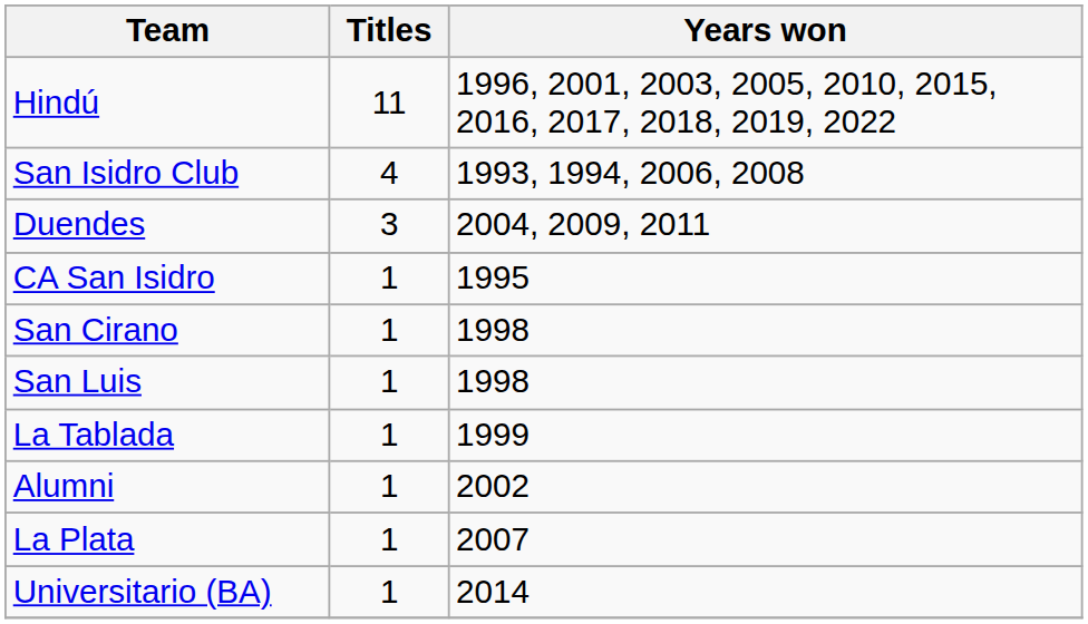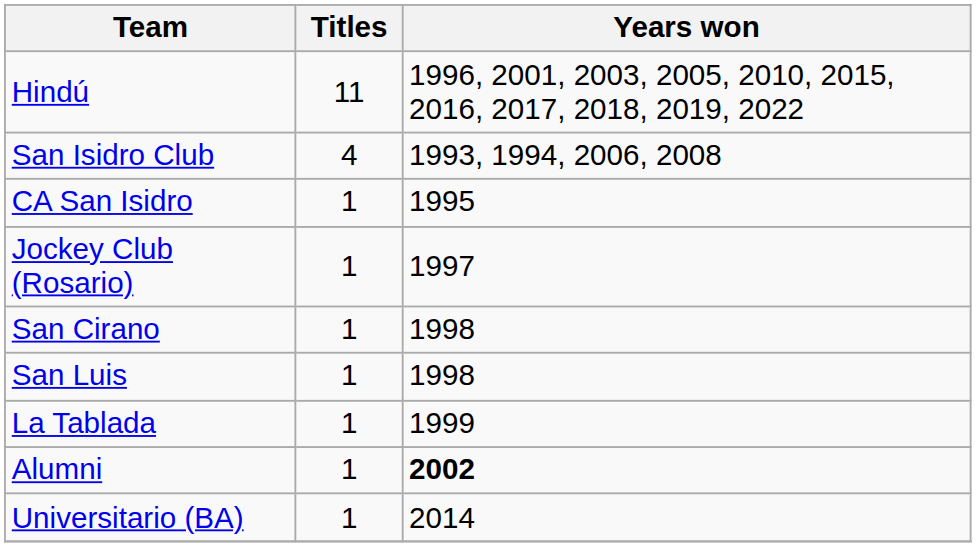 <table class="wikitable sortable">
 <tr>
 <th width=150px>Team</th>
 <th width=50px>Titles</th>
 <th width=300px>Years won</th>
 </tr>
 <tr>
 <td><a href='#'>Hindú</a></td>
 <td align="center">11</td>
 <td>1996, 2001, 2003, 2005, 2010, 2015, 2016, 2017, 2018, 2019, 2022</td>
 </tr>
 <tr>
 <td><a href='#'>San Isidro Club</a></td>
 <td align="center">4</td>
 <td>1993, 1994, 2006, 2008</td>
 </tr>
 <tr>
-<td><a href='#'>Duendes</a></td>
-<td align="center">3</td>
-<td>2004, 2009, 2011</td>
-</tr>
-<tr>
 <td><a href='#'>CA San Isidro</a></td>
 <td align="center">1</td>
 <td>1995</td>
+</tr>
+<tr>
+<td><a href='#'>Jockey Club (Rosario)</a></td>
+<td align="center">1</td>
+<td>1997</td>
 </tr>
 <tr>
 <td><a href='#'>San Cirano</a></td>
 <td align="center">1</td>
 <td>1998</td>
 </tr>
 <tr>
 <td><a href='#'>San Luis</a></td>
 <td align="center">1</td>
 <td>1998</td>
 </tr>
 <tr>
 <td><a href='#'>La Tablada</a></td>
 <td align="center">1</td>
 <td>1999</td>
 </tr>
 <tr>
 <td><a href='#'>Alumni</a></td>
 <td align="center">1</td>
-<td>2002</td>
-</tr>
-<tr>
-<td><a href='#'>La Plata</a></td>
-<td align="center">1</td>
-<td>2007</td>
+<td><strong>2002</strong></td>
 </tr>
 <tr>
 <td><a href='#'>Universitario (BA)</a></td>
 <td align=center>1</td>
 <td>2014</td>
 </tr>
 <tr>
 </tr>
 </table>
